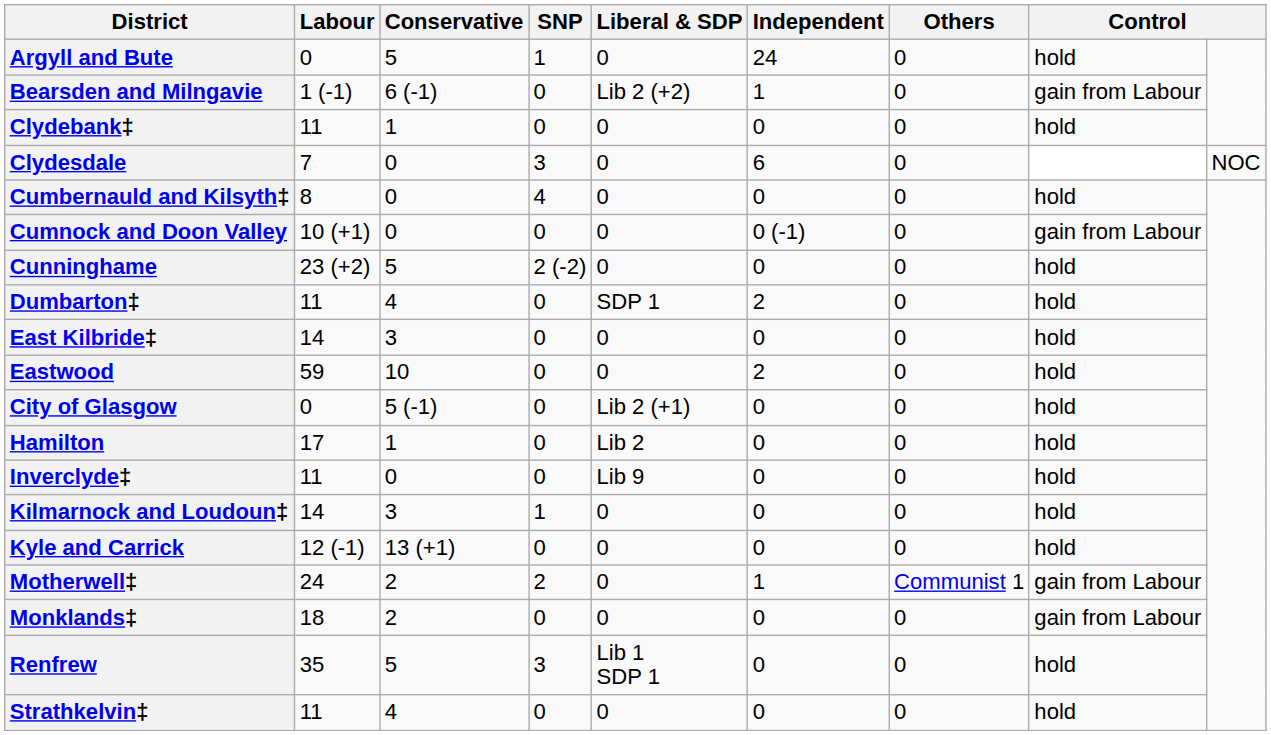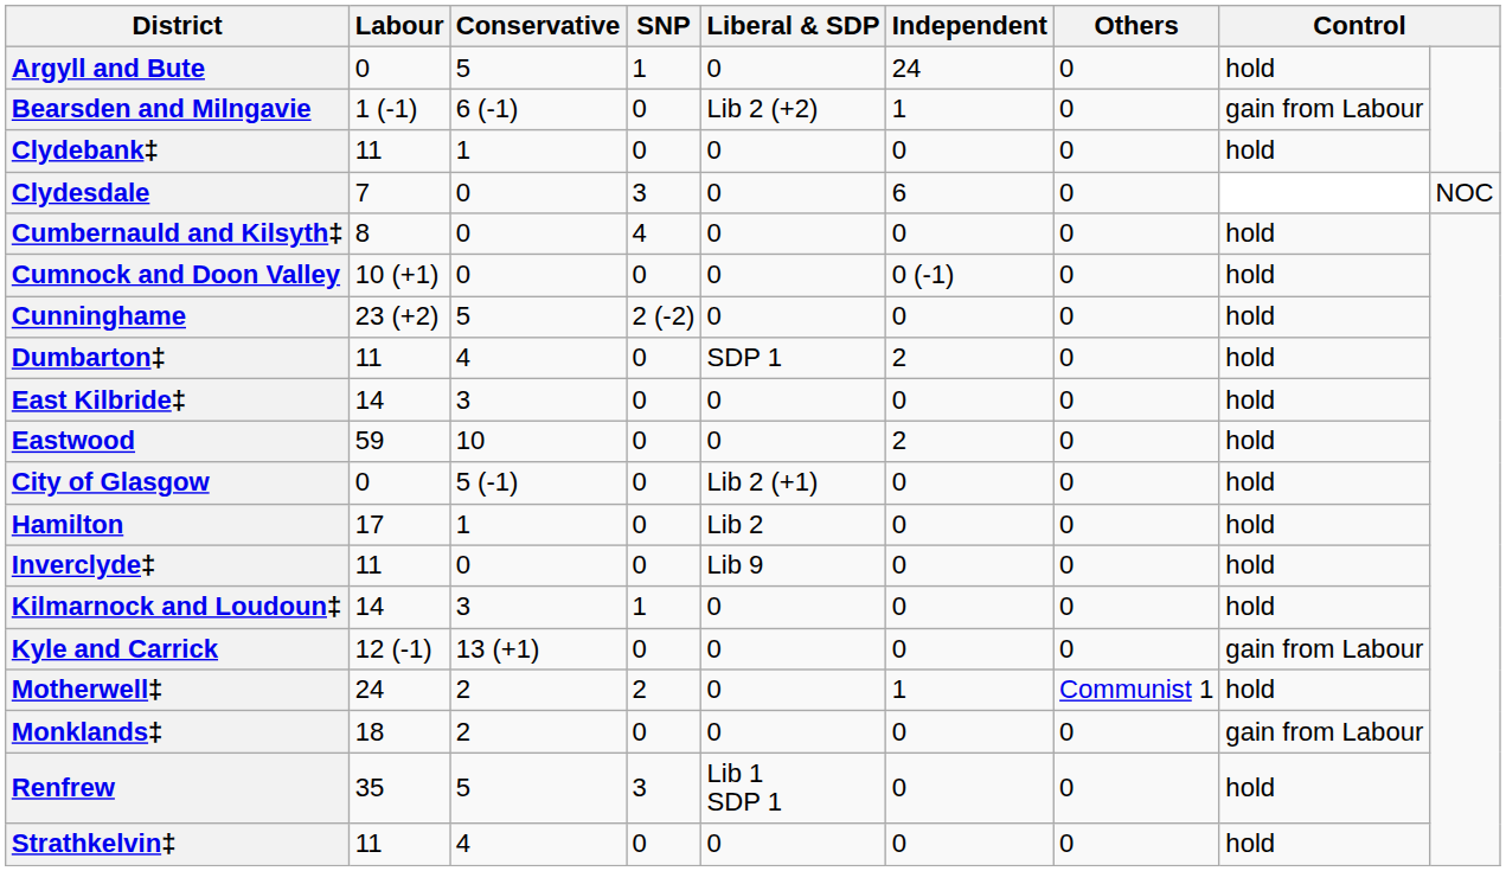 <table class="wikitable">
 <tr>
 <th scope="col">District</th>
 <th scope="col">Labour</th>
 <th scope="col">Conservative</th>
 <th scope="col">SNP</th>
 <th scope="col">Liberal & SDP</th>
 <th scope="col">Independent</th>
 <th scope="col">Others</th>
 <th scope="col" colspan=2>Control<br></th>
 </tr>
 <tr>
 <th scope="row" style="text-align: left;"><a href='#'>Argyll and Bute</a></th>
 <td>0</td>
 <td>5</td>
 <td>1</td>
 <td>0</td>
 <td>24</td>
 <td>0</td>
 <td> hold</td>
 </tr>
 <tr>
 <th scope="row" style="text-align: left;"><a href='#'>Bearsden and Milngavie</a></th>
 <td>1 (-1)</td>
 <td>6 (-1)</td>
 <td>0</td>
 <td>Lib 2 (+2)</td>
 <td>1</td>
 <td>0</td>
 <td> gain from Labour</td>
 </tr>
 <tr>
 <th scope="row" style="text-align: left;"><a href='#'>Clydebank</a>‡</th>
 <td>11</td>
 <td>1</td>
 <td>0</td>
 <td>0</td>
 <td>0</td>
 <td>0</td>
 <td> hold</td>
 </tr>
 <tr>
 <th scope="row" style="text-align: left;"><a href='#'>Clydesdale</a></th>
 <td>7</td>
 <td>0</td>
 <td>3</td>
 <td>0</td>
 <td>6</td>
 <td>0</td>
 <td bgcolor=white></td>
 <td>NOC</td>
 </tr>
 <tr>
 <th scope="row" style="text-align: left;"><a href='#'>Cumbernauld and Kilsyth</a>‡</th>
 <td>8</td>
 <td>0</td>
 <td>4</td>
 <td>0</td>
 <td>0</td>
 <td>0</td>
 <td> hold</td>
 </tr>
 <tr>
 <th scope="row" style="text-align: left;"><a href='#'>Cumnock and Doon Valley</a></th>
 <td>10 (+1)</td>
 <td>0</td>
 <td>0</td>
 <td>0</td>
 <td>0 (-1)</td>
 <td>0</td>
-<td> gain from Labour</td>
+<td> hold</td>
 </tr>
 <tr>
 <th scope="row" style="text-align: left;"><a href='#'>Cunninghame</a></th>
 <td>23 (+2)</td>
 <td>5</td>
 <td>2  (-2)</td>
 <td>0</td>
 <td>0</td>
 <td>0</td>
 <td> hold</td>
 </tr>
 <tr>
 <th scope="row" style="text-align: left;"><a href='#'>Dumbarton</a>‡</th>
 <td>11</td>
 <td>4</td>
 <td>0</td>
 <td>SDP 1</td>
 <td>2</td>
 <td>0</td>
 <td> hold</td>
 </tr>
 <tr>
 <th scope="row" style="text-align: left;"><a href='#'>East Kilbride</a>‡</th>
 <td>14</td>
 <td>3</td>
 <td>0</td>
 <td>0</td>
 <td>0</td>
 <td>0</td>
 <td> hold</td>
 </tr>
 <tr>
 <th scope="row" style="text-align: left;"><a href='#'>Eastwood</a></th>
 <td>59</td>
 <td>10</td>
 <td>0</td>
 <td>0</td>
 <td>2</td>
 <td>0</td>
 <td> hold</td>
 </tr>
 <tr>
 <th scope="row" style="text-align: left;"><a href='#'>City of Glasgow</a></th>
 <td>0</td>
 <td>5 (-1)</td>
 <td>0</td>
 <td>Lib 2 (+1)</td>
 <td>0</td>
 <td>0</td>
 <td> hold</td>
 </tr>
 <tr>
 <th scope="row" style="text-align: left;"><a href='#'>Hamilton</a></th>
 <td>17</td>
 <td>1</td>
 <td>0</td>
 <td>Lib 2</td>
 <td>0</td>
 <td>0</td>
 <td> hold</td>
 </tr>
 <tr>
 <th scope="row" style="text-align: left;"><a href='#'>Inverclyde</a>‡</th>
 <td>11</td>
 <td>0</td>
 <td>0</td>
 <td>Lib 9</td>
 <td>0</td>
 <td>0</td>
 <td> hold</td>
 </tr>
 <tr>
 <th scope="row" style="text-align: left;"><a href='#'>Kilmarnock and Loudoun</a>‡</th>
 <td>14</td>
 <td>3</td>
 <td>1</td>
 <td>0</td>
 <td>0</td>
 <td>0</td>
 <td> hold</td>
 </tr>
 <tr>
 <th scope="row" style="text-align: left;"><a href='#'>Kyle and Carrick</a></th>
 <td>12 (-1)</td>
 <td>13 (+1)</td>
 <td>0</td>
 <td>0</td>
 <td>0</td>
 <td>0</td>
-<td> hold</td>
+<td> gain from Labour</td>
 </tr>
 <tr>
 <th scope="row" style="text-align: left;"><a href='#'>Motherwell</a>‡</th>
 <td>24</td>
 <td>2</td>
 <td>2</td>
 <td>0</td>
 <td>1</td>
 <td><a href='#'>Communist</a> 1</td>
-<td> gain from Labour</td>
+<td> hold</td>
 </tr>
 <tr>
 <th scope="row" style="text-align: left;"><a href='#'>Monklands</a>‡</th>
 <td>18</td>
 <td>2</td>
 <td>0</td>
 <td>0</td>
 <td>0</td>
 <td>0</td>
 <td> gain from Labour</td>
 </tr>
 <tr>
 <th scope="row" style="text-align: left;"><a href='#'>Renfrew</a></th>
 <td>35</td>
 <td>5</td>
 <td>3</td>
 <td>Lib 1<br>SDP 1</td>
 <td>0</td>
 <td>0</td>
 <td> hold</td>
 </tr>
 <tr>
 <th scope="row" style="text-align: left;"><a href='#'>Strathkelvin</a>‡</th>
 <td>11</td>
 <td>4</td>
 <td>0</td>
 <td>0</td>
 <td>0</td>
 <td>0</td>
 <td> hold</td>
 </tr>
 </table>
